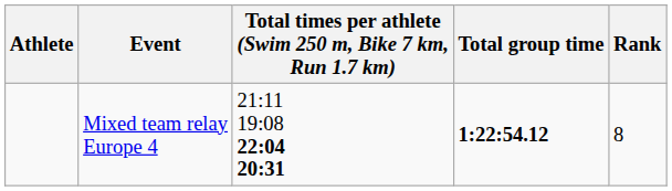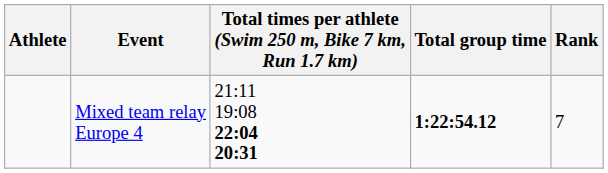 <table class="wikitable" border="1">
 <tr>
 <th>Athlete</th>
 <th>Event</th>
 <th>Total times per athlete <br> <em>(Swim 250 m, Bike 7 km, <br> Run 1.7 km)</em></th>
 <th>Total group time</th>
 <th>Rank</th>
 </tr>
 <tr>
 <td><br><br><strong></strong><br><strong></strong></td>
 <td><a href='#'>Mixed team relay <br> Europe 4</a></td>
 <td>21:11<br>19:08<br><strong>22:04</strong><br><strong>20:31</strong></td>
 <td><strong>1:22:54.12</strong></td>
-<td>8</td>
+<td>7</td>
 </tr>
 </table>
